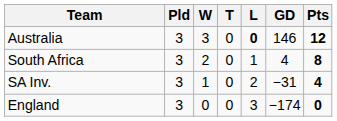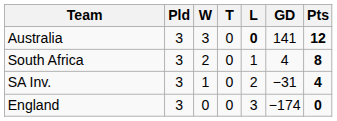 <table class="wikitable" style="text-align:center;">
 <tr>
 <th width=175>Team</th>
 <th style="width:20px;" abbr="Played">Pld</th>
 <th style="width:20px;" abbr="Won">W</th>
 <th style="width:20px;" abbr="Tied">T</th>
 <th style="width:20px;" abbr="Lost">L</th>
 <th style="width:30px;" abbr="Diff">GD</th>
 <th style="width:20px;" abbr="Points">Pts</th>
 </tr>
 <tr style="background:#f9f9f9;">
 <td style="text-align:left;"> Australia</td>
 <td>3</td>
 <td>3</td>
 <td>0</td>
 <td><strong>0</strong></td>
-<td>146</td>
+<td>141</td>
 <td><strong>12</strong></td>
 </tr>
 <tr style="background:#f9f9f9;">
 <td style="text-align:left;"> South Africa</td>
 <td>3</td>
 <td>2</td>
 <td>0</td>
 <td>1</td>
 <td>4</td>
 <td><strong>8</strong></td>
 </tr>
 <tr style="background:#f9f9f9;">
 <td style="text-align:left;"> SA Inv.</td>
 <td>3</td>
 <td>1</td>
 <td>0</td>
 <td>2</td>
 <td>−31</td>
 <td><strong>4</strong></td>
 </tr>
 <tr style="background:#f9f9f9;">
 <td style="text-align:left;"> England</td>
 <td>3</td>
 <td>0</td>
 <td>0</td>
 <td>3</td>
 <td>−174</td>
 <td><strong>0</strong></td>
 </tr>
 </table>
